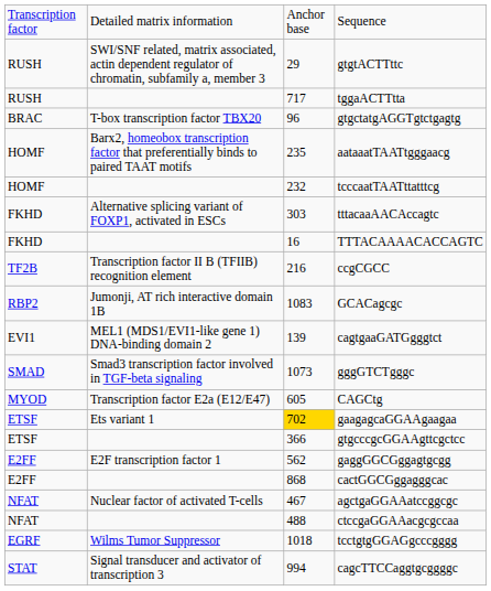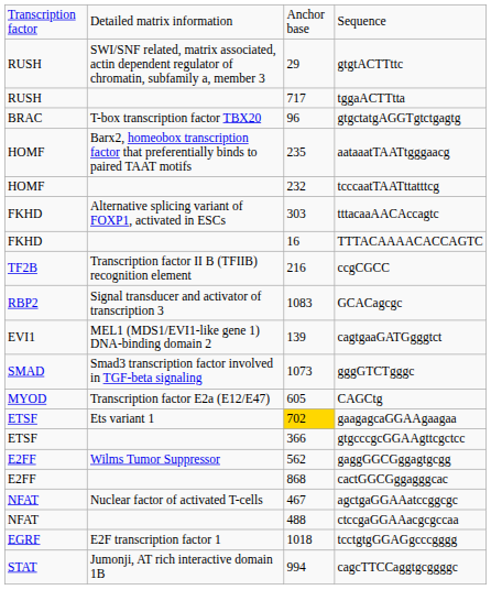 <table class="wikitable">
 <tr>
 <td><a href='#'>Transcription factor</a></td>
 <td>Detailed matrix information</td>
 <td>Anchor base</td>
 <td>Sequence</td>
 </tr>
 <tr>
 <td>RUSH</td>
 <td>SWI/SNF related, matrix associated, actin dependent regulator of chromatin, subfamily a, member 3</td>
 <td>29</td>
 <td>gtgtACTTttc</td>
 </tr>
 <tr>
 <td>RUSH</td>
 <td></td>
 <td>717</td>
 <td>tggaACTTtta</td>
 </tr>
 <tr>
 <td>BRAC</td>
 <td>T-box transcription factor <a href='#'>TBX20</a></td>
 <td>96</td>
 <td>gtgctatgAGGTgtctgagtg</td>
 </tr>
 <tr>
 <td>HOMF</td>
 <td>Barx2, <a href='#'>homeobox transcription factor</a> that preferentially binds to paired TAAT motifs</td>
 <td>235</td>
 <td>aataaatTAATtgggaacg</td>
 </tr>
 <tr>
 <td>HOMF</td>
 <td></td>
 <td>232</td>
 <td>tcccaatTAATttatttcg</td>
 </tr>
 <tr>
 <td>FKHD</td>
 <td>Alternative splicing variant of <a href='#'>FOXP1</a>, activated in ESCs</td>
 <td>303</td>
 <td>tttacaaAACAccagtc</td>
 </tr>
 <tr>
 <td>FKHD</td>
 <td></td>
 <td>16</td>
 <td>TTTACAAAACACCAGTC</td>
 </tr>
 <tr>
 <td><a href='#'>TF2B</a></td>
 <td>Transcription factor II B (TFIIB) recognition element</td>
 <td>216</td>
 <td>ccgCGCC</td>
 </tr>
 <tr>
 <td><a href='#'>RBP2</a></td>
-<td>Jumonji, AT rich interactive domain 1B</td>
+<td>Signal transducer and activator of transcription 3</td>
 <td>1083</td>
 <td>GCACagcgc</td>
 </tr>
 <tr>
 <td>EVI1</td>
 <td>MEL1 (MDS1/EVI1-like gene 1) DNA-binding domain 2</td>
 <td>139</td>
 <td>cagtgaaGATGgggtct</td>
 </tr>
 <tr>
 <td><a href='#'>SMAD</a></td>
 <td>Smad3 transcription factor involved in <a href='#'>TGF-beta signaling</a></td>
 <td>1073</td>
 <td>gggGTCTgggc</td>
 </tr>
 <tr>
 <td><a href='#'>MYOD</a></td>
 <td>Transcription factor E2a (E12/E47)</td>
 <td>605</td>
 <td>CAGCtg</td>
 </tr>
 <tr>
 <td><a href='#'>ETSF</a></td>
 <td>Ets variant 1</td>
 <td style="background: gold;">702</td>
 <td>gaagagcaGGAAgaagaa</td>
 </tr>
 <tr>
 <td>ETSF</td>
 <td></td>
 <td>366</td>
 <td>gtgcccgcGGAAgttcgctcc</td>
 </tr>
 <tr>
 <td><a href='#'>E2FF</a></td>
-<td>E2F transcription factor 1</td>
+<td><a href='#'>Wilms Tumor Suppressor</a></td>
 <td>562</td>
 <td>gaggGGCGggagtgcgg</td>
 </tr>
 <tr>
 <td>E2FF</td>
 <td></td>
 <td>868</td>
 <td>cactGGCGggagggcac</td>
 </tr>
 <tr>
 <td><a href='#'>NFAT</a></td>
 <td>Nuclear factor of activated T-cells</td>
 <td>467</td>
 <td>agctgaGGAAatccggcgc</td>
 </tr>
 <tr>
 <td>NFAT</td>
 <td></td>
 <td>488</td>
 <td>ctccgaGGAAacgcgccaa</td>
 </tr>
 <tr>
 <td><a href='#'>EGRF</a></td>
-<td><a href='#'>Wilms Tumor Suppressor</a></td>
+<td>E2F transcription factor 1</td>
 <td>1018</td>
 <td>tcctgtgGGAGgcccgggg</td>
 </tr>
 <tr>
 <td><a href='#'>STAT</a></td>
-<td>Signal transducer and activator of transcription 3</td>
+<td>Jumonji, AT rich interactive domain 1B</td>
 <td>994</td>
 <td>cagcTTCCaggtgcggggc</td>
 </tr>
 </table>
